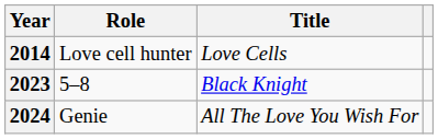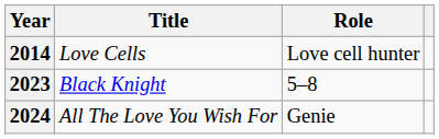 <table class="wikitable plainrowheaders sortable">
 <tr>
 <th>Year</th>
+<th>Title</th>
 <th>Role</th>
-<th>Title</th>
 <th scope="col" class="unsortable"></th>
 </tr>
 <tr>
 <th scope="row">2014</th>
+<td><em>Love Cells</em></td>
 <td>Love cell hunter</td>
-<td><em>Love Cells</em></td>
 <td style="text-align:center"></td>
 </tr>
 <tr>
 <th scope="row">2023</th>
+<td><em><a href='#'>Black Knight</a></em></td>
 <td>5–8</td>
-<td><em><a href='#'>Black Knight</a></em></td>
 <td style="text-align:center"></td>
 </tr>
 <tr>
 <th scope="row">2024</th>
+<td><em>All The Love You Wish For</em></td>
 <td>Genie</td>
-<td><em>All The Love You Wish For</em></td>
 <td style="text-align:center"></td>
 </tr>
 </table>
